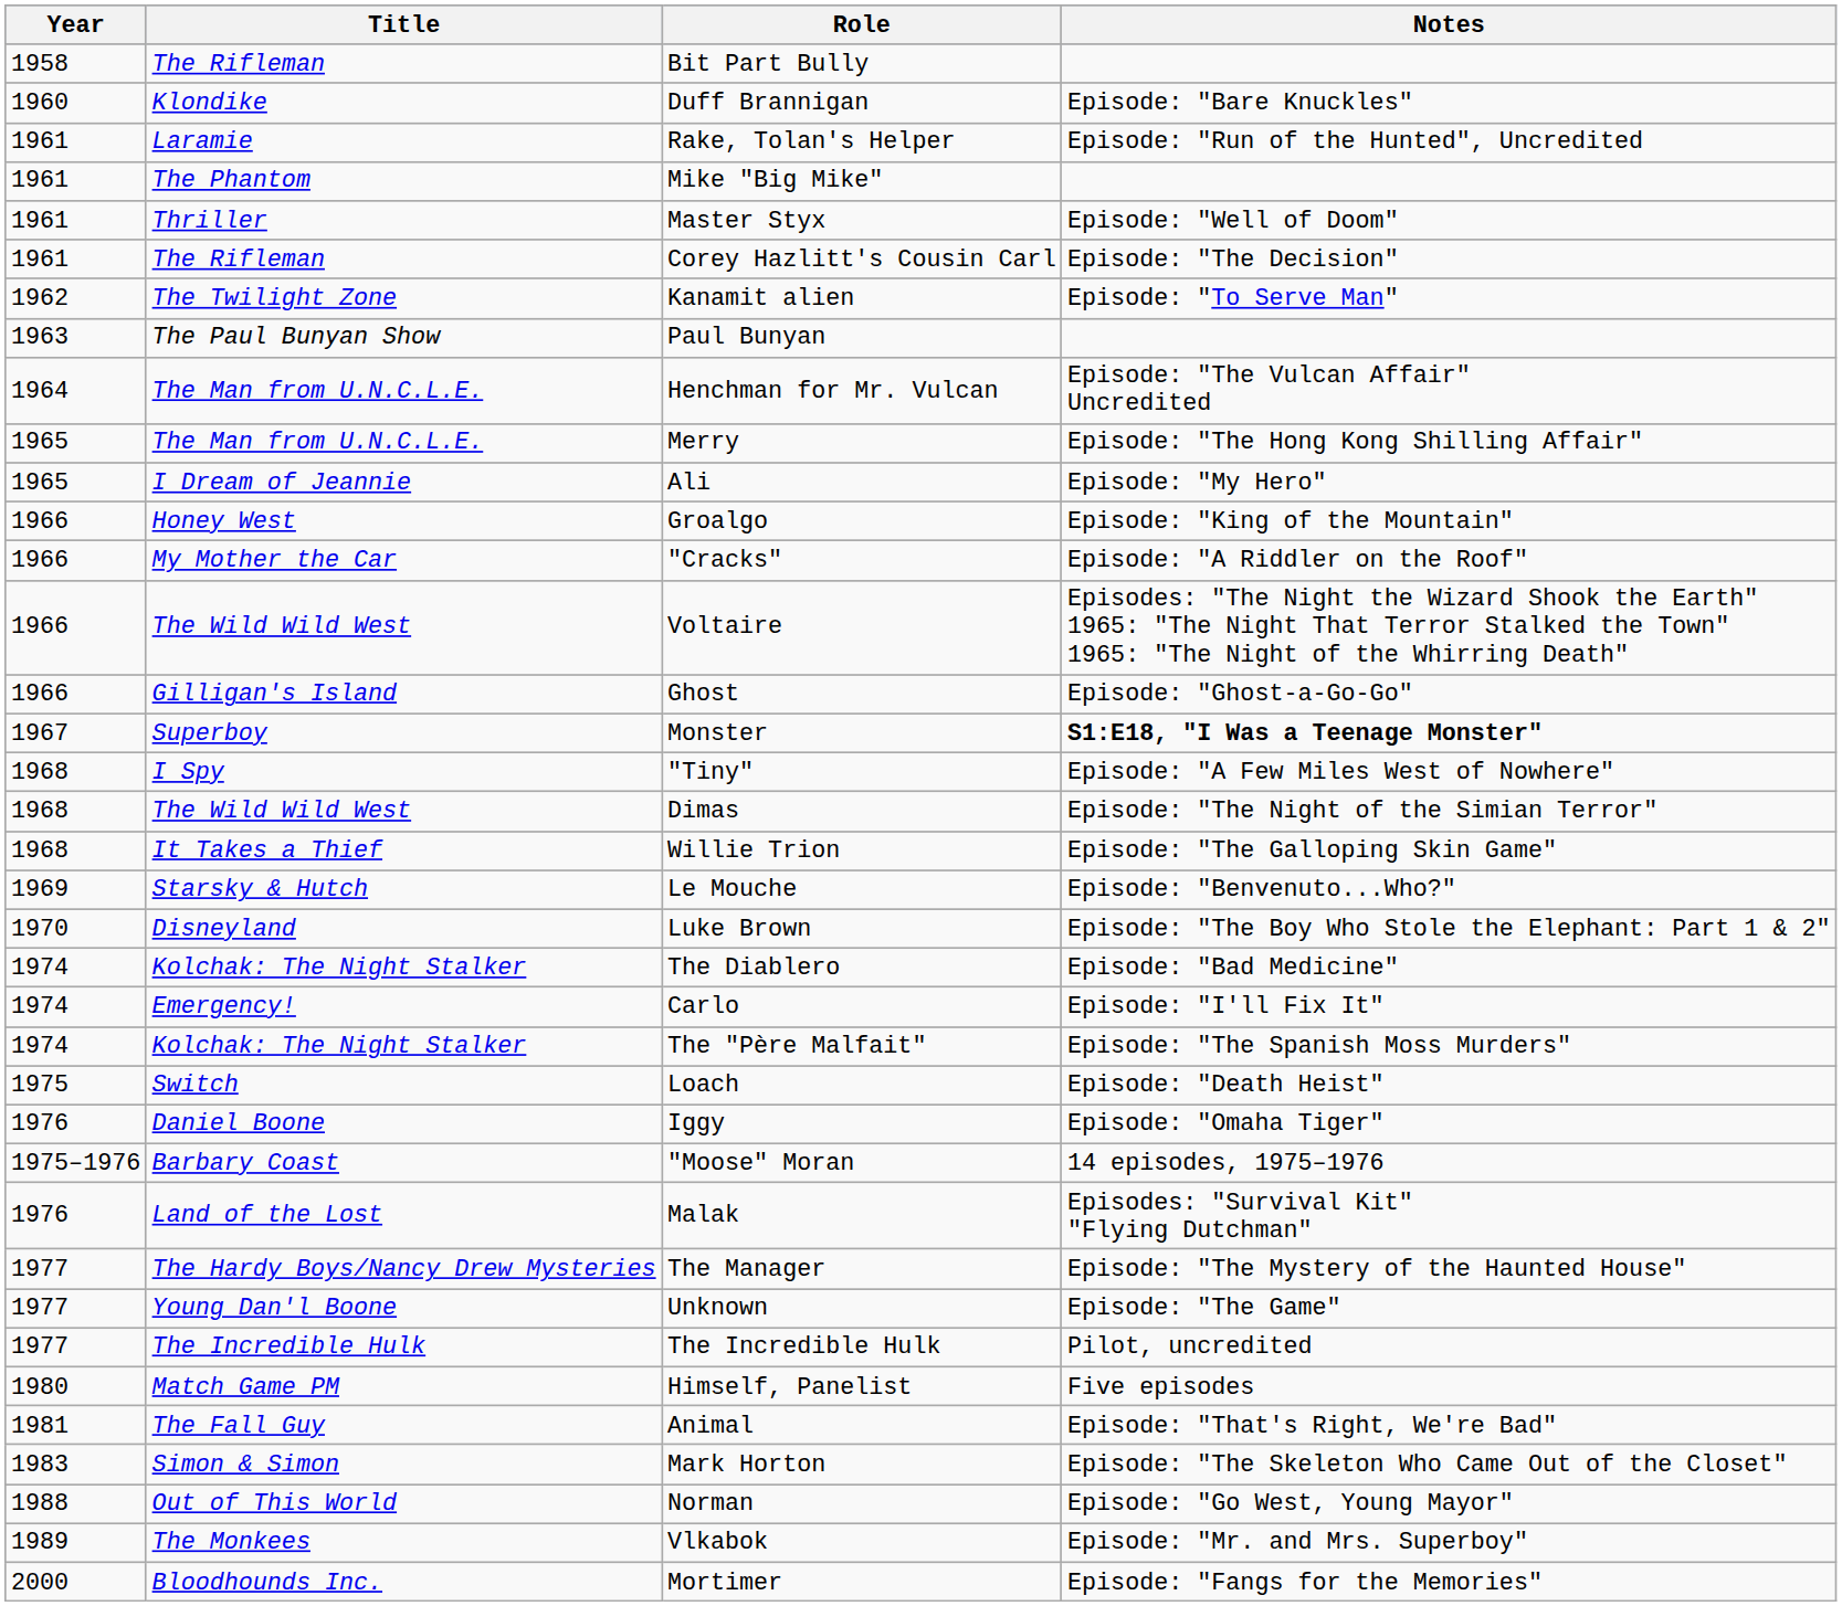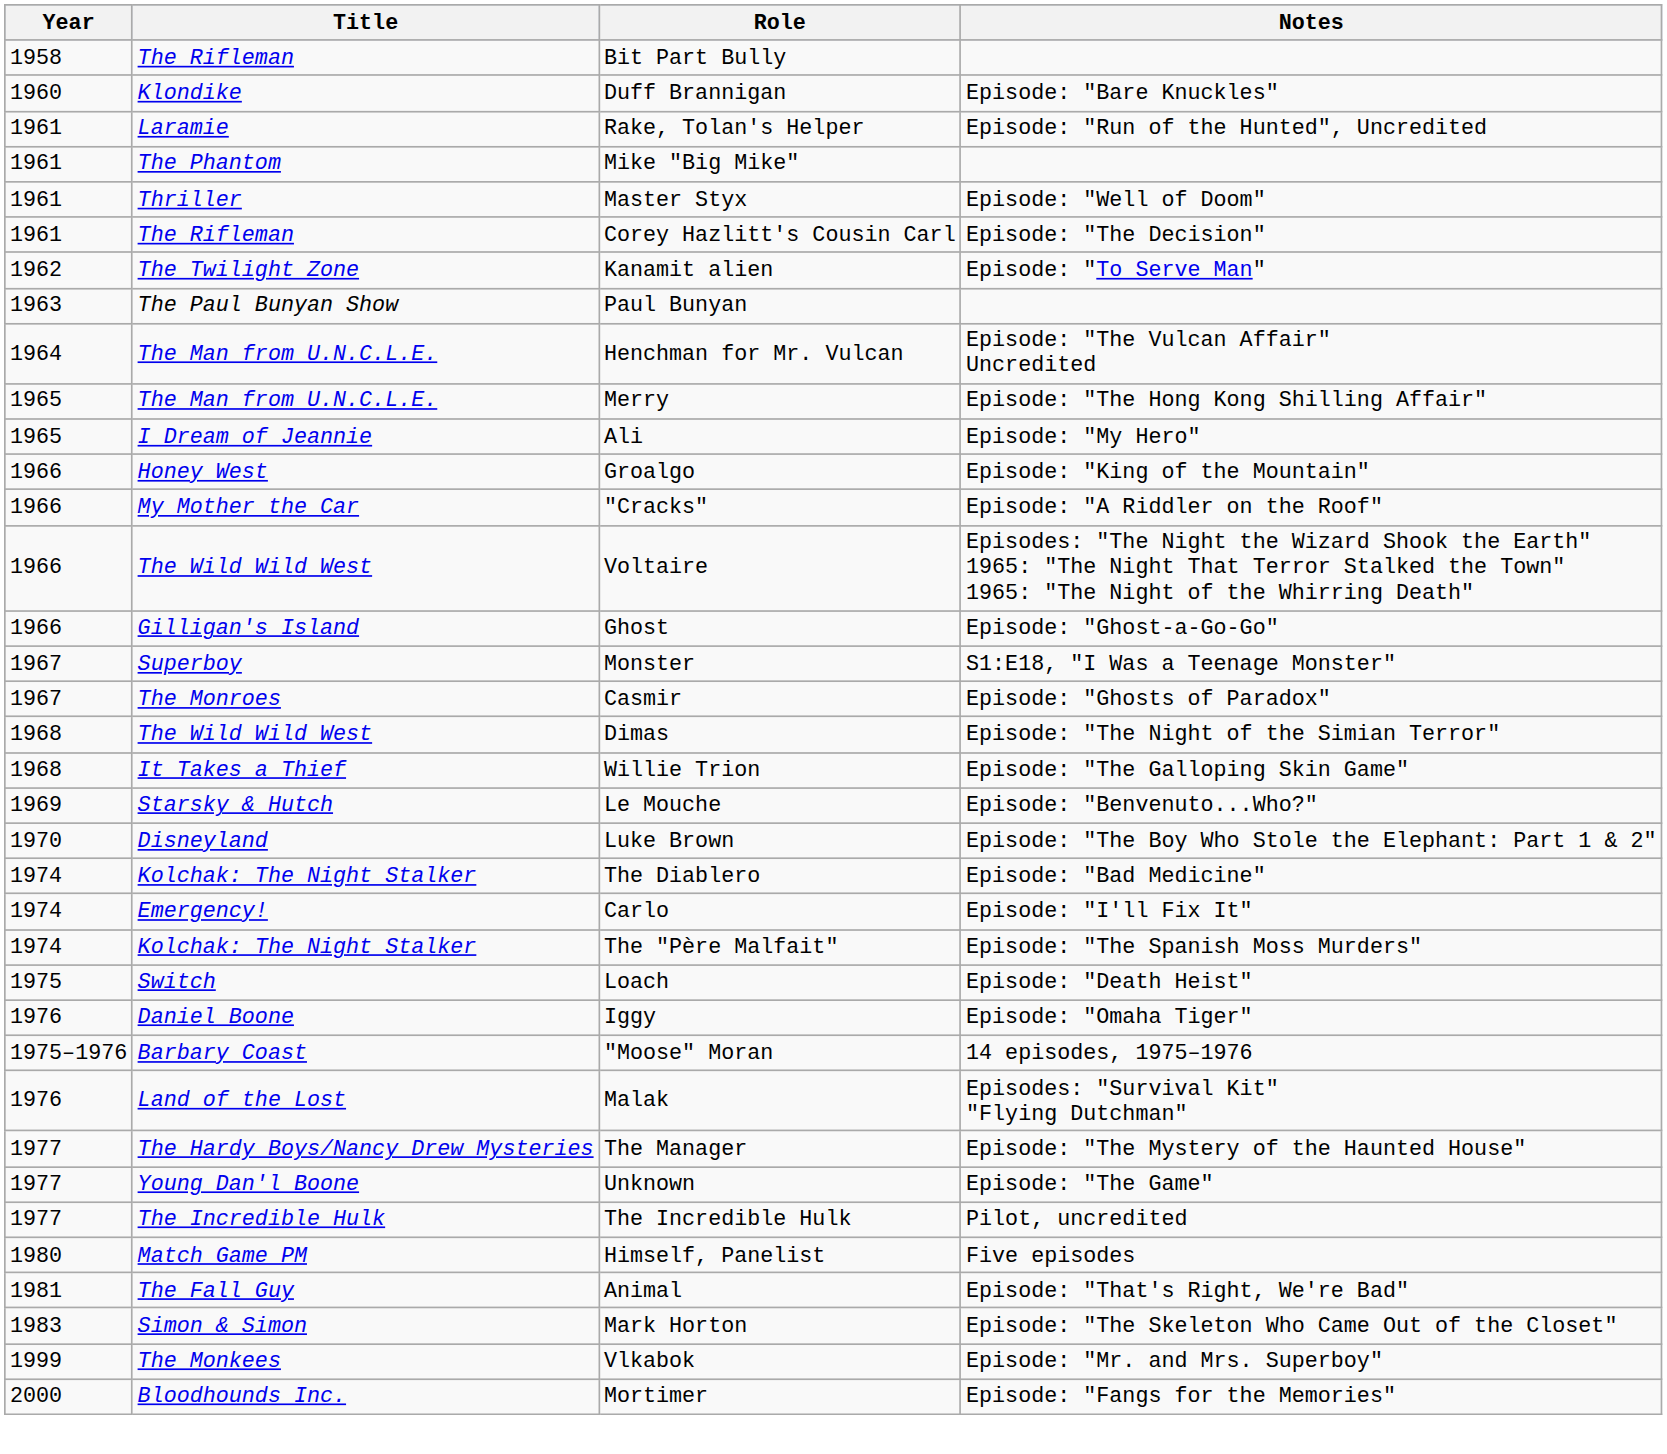 <table class="wikitable">
 <tr style="background:LightSteelBlue; text-align:center;">
 <th>Year</th>
 <th>Title</th>
 <th>Role</th>
 <th>Notes</th>
 </tr>
 <tr>
 <td>1958</td>
 <td><em><a href='#'>The Rifleman</a></em></td>
 <td>Bit Part Bully</td>
 <td></td>
 </tr>
 <tr>
 <td>1960</td>
 <td><em><a href='#'>Klondike</a></em></td>
 <td>Duff Brannigan</td>
 <td>Episode: "Bare Knuckles"</td>
 </tr>
 <tr>
 <td>1961</td>
 <td><em><a href='#'>Laramie</a></em></td>
 <td>Rake, Tolan's Helper</td>
 <td>Episode: "Run of the Hunted", Uncredited</td>
 </tr>
 <tr>
 <td>1961</td>
 <td><em><a href='#'>The Phantom</a></em></td>
 <td>Mike "Big Mike"</td>
 <td></td>
 </tr>
 <tr>
 <td>1961</td>
 <td><em><a href='#'>Thriller</a></em></td>
 <td>Master Styx</td>
 <td>Episode: "Well of Doom"</td>
 </tr>
 <tr>
 <td>1961</td>
 <td><em><a href='#'>The Rifleman</a></em></td>
 <td>Corey Hazlitt's Cousin Carl</td>
 <td>Episode: "The Decision"</td>
 </tr>
 <tr>
 <td>1962</td>
 <td><em><a href='#'>The Twilight Zone</a></em></td>
 <td>Kanamit alien</td>
 <td>Episode: "<a href='#'>To Serve Man</a>"</td>
 </tr>
 <tr>
 <td>1963</td>
 <td><em>The Paul Bunyan Show</em></td>
 <td>Paul Bunyan</td>
 <td></td>
 </tr>
 <tr>
 <td>1964</td>
 <td><em><a href='#'>The Man from U.N.C.L.E.</a></em></td>
 <td>Henchman for Mr. Vulcan</td>
 <td>Episode: "The Vulcan Affair"<br>Uncredited</td>
 </tr>
 <tr>
 <td>1965</td>
 <td><em><a href='#'>The Man from U.N.C.L.E.</a></em></td>
 <td>Merry</td>
 <td>Episode: "The Hong Kong Shilling Affair"</td>
 </tr>
 <tr>
 <td>1965</td>
 <td><em><a href='#'>I Dream of Jeannie</a></em></td>
 <td>Ali</td>
 <td>Episode: "My Hero"</td>
 </tr>
 <tr>
 <td>1966</td>
 <td><em><a href='#'>Honey West</a></em></td>
 <td>Groalgo</td>
 <td>Episode: "King of the Mountain"</td>
 </tr>
 <tr>
 <td>1966</td>
 <td><em><a href='#'>My Mother the Car</a></em></td>
 <td>"Cracks"</td>
 <td>Episode: "A Riddler on the Roof"</td>
 </tr>
 <tr>
 <td>1966</td>
 <td><em><a href='#'>The Wild Wild West</a></em></td>
 <td>Voltaire</td>
 <td>Episodes: "The Night the Wizard Shook the Earth"<br>1965: "The Night That Terror Stalked the Town"<br>1965: "The Night of the Whirring Death"</td>
 </tr>
 <tr>
 <td>1966</td>
 <td><em><a href='#'>Gilligan's Island</a></em></td>
 <td>Ghost</td>
 <td>Episode: "Ghost-a-Go-Go"</td>
 </tr>
 <tr>
 <td>1967</td>
 <td><em><a href='#'>Superboy</a></em></td>
 <td>Monster</td>
-<td><strong>S1:E18, "I Was a Teenage Monster"</strong></td>
+<td>S1:E18, "I Was a Teenage Monster"</td>
 </tr>
 <tr>
-<td>1968</td>
-<td><em><a href='#'>I Spy</a></em></td>
-<td>"Tiny"</td>
-<td>Episode: "A Few Miles West of Nowhere"</td>
+<td>1967</td>
+<td><em><a href='#'>The Monroes</a></em></td>
+<td>Casmir</td>
+<td>Episode: "Ghosts of Paradox"</td>
 </tr>
 <tr>
 <td>1968</td>
 <td><em><a href='#'>The Wild Wild West</a></em></td>
 <td>Dimas</td>
 <td>Episode: "The Night of the Simian Terror"</td>
 </tr>
 <tr>
 <td>1968</td>
 <td><em><a href='#'>It Takes a Thief</a></em></td>
 <td>Willie Trion</td>
 <td>Episode: "The Galloping Skin Game"</td>
 </tr>
 <tr>
 <td>1969</td>
 <td><em><a href='#'>Starsky & Hutch</a></em></td>
 <td>Le Mouche</td>
 <td>Episode: "Benvenuto...Who?"</td>
 </tr>
 <tr>
 <td>1970</td>
 <td><em><a href='#'>Disneyland</a></em></td>
 <td>Luke Brown</td>
 <td>Episode: "The Boy Who Stole the Elephant: Part 1 & 2"</td>
 </tr>
 <tr>
 <td>1974</td>
 <td><em><a href='#'>Kolchak: The Night Stalker</a></em></td>
 <td>The Diablero</td>
 <td>Episode: "Bad Medicine"</td>
 </tr>
 <tr>
 <td>1974</td>
 <td><em><a href='#'>Emergency!</a></em></td>
 <td>Carlo</td>
 <td>Episode: "I'll Fix It"</td>
 </tr>
 <tr>
 <td>1974</td>
 <td><em><a href='#'>Kolchak: The Night Stalker</a></em></td>
 <td>The "Père Malfait"</td>
 <td>Episode: "The Spanish Moss Murders"</td>
 </tr>
 <tr>
 <td>1975</td>
 <td><em><a href='#'>Switch</a></em></td>
 <td>Loach</td>
 <td>Episode: "Death Heist"</td>
 </tr>
 <tr>
 <td>1976</td>
 <td><em><a href='#'>Daniel Boone</a></em></td>
 <td>Iggy</td>
 <td>Episode: "Omaha Tiger"</td>
 </tr>
 <tr>
 <td>1975–1976</td>
 <td><em><a href='#'>Barbary Coast</a></em></td>
 <td>"Moose" Moran</td>
 <td>14 episodes, 1975–1976</td>
 </tr>
 <tr>
 <td>1976</td>
 <td><em><a href='#'>Land of the Lost</a></em></td>
 <td>Malak</td>
 <td>Episodes: "Survival Kit"<br>"Flying Dutchman"</td>
 </tr>
 <tr>
 <td>1977</td>
 <td><em><a href='#'>The Hardy Boys/Nancy Drew Mysteries</a></em></td>
 <td>The Manager</td>
 <td>Episode: "The Mystery of the Haunted House"</td>
 </tr>
 <tr>
 <td>1977</td>
 <td><em><a href='#'>Young Dan'l Boone</a></em></td>
 <td>Unknown</td>
 <td>Episode: "The Game"</td>
 </tr>
 <tr>
 <td>1977</td>
 <td><em><a href='#'>The Incredible Hulk</a></em></td>
 <td>The Incredible Hulk</td>
 <td>Pilot, uncredited</td>
 </tr>
 <tr>
 <td>1980</td>
 <td><em><a href='#'>Match Game PM</a></em></td>
 <td>Himself, Panelist</td>
 <td>Five episodes</td>
 </tr>
 <tr>
 <td>1981</td>
 <td><em><a href='#'>The Fall Guy</a></em></td>
 <td>Animal</td>
 <td>Episode: "That's Right, We're Bad"</td>
 </tr>
 <tr>
 <td>1983</td>
 <td><em><a href='#'>Simon & Simon</a></em></td>
 <td>Mark Horton</td>
 <td>Episode: "The Skeleton Who Came Out of the Closet"</td>
 </tr>
 <tr>
-<td>1988</td>
-<td><em><a href='#'>Out of This World</a></em></td>
-<td>Norman</td>
-<td>Episode: "Go West, Young Mayor"</td>
-</tr>
-<tr>
-<td>1989</td>
+<td>1999</td>
 <td><em><a href='#'>The Monkees</a></em></td>
 <td>Vlkabok</td>
 <td>Episode: "Mr. and Mrs. Superboy"</td>
 </tr>
 <tr>
 <td>2000</td>
 <td><em><a href='#'>Bloodhounds Inc.</a></em></td>
 <td>Mortimer</td>
 <td>Episode: "Fangs for the Memories"</td>
 </tr>
 </table>
